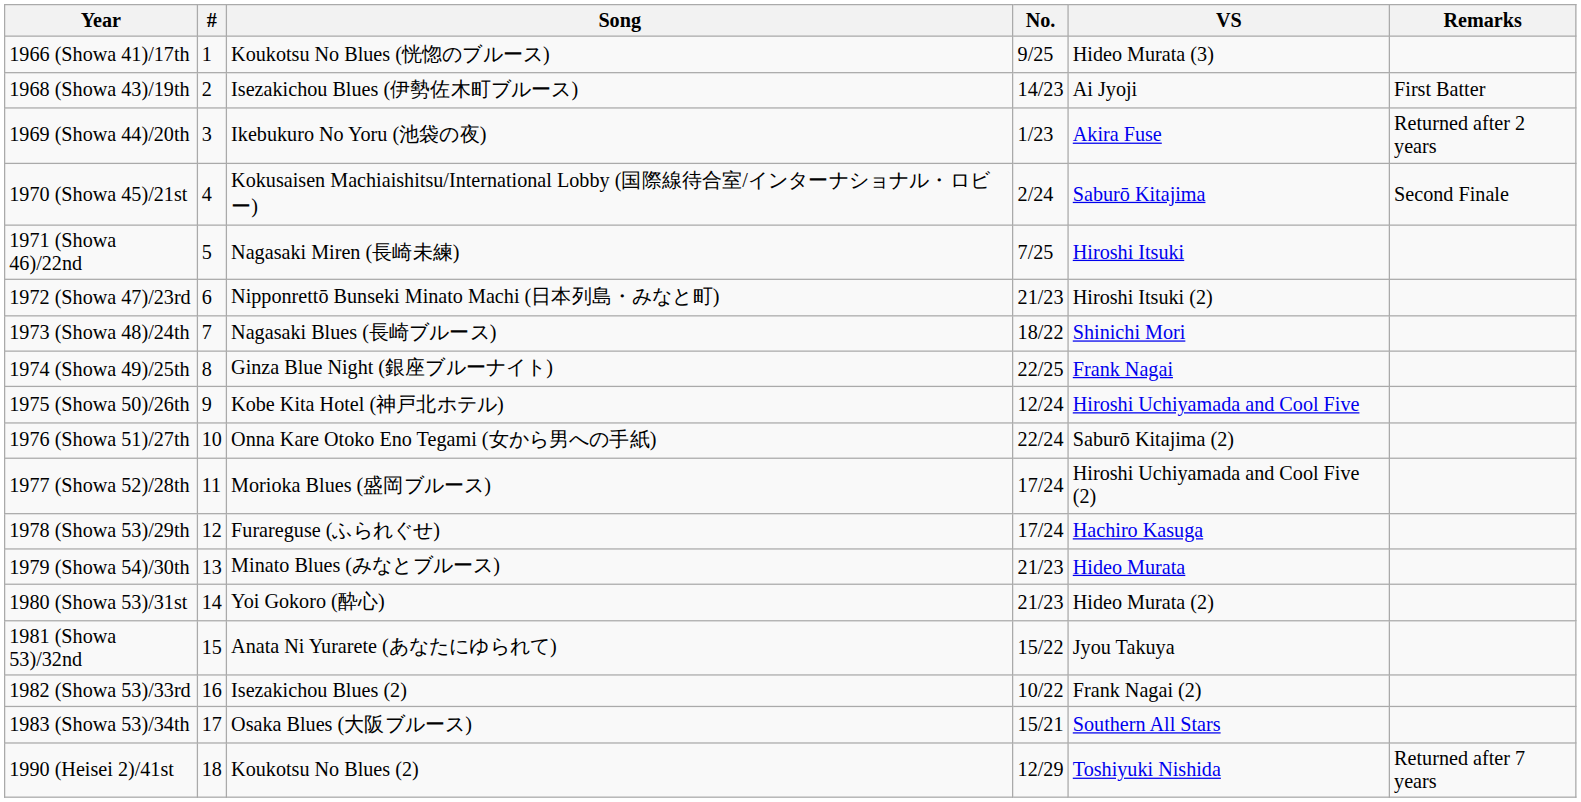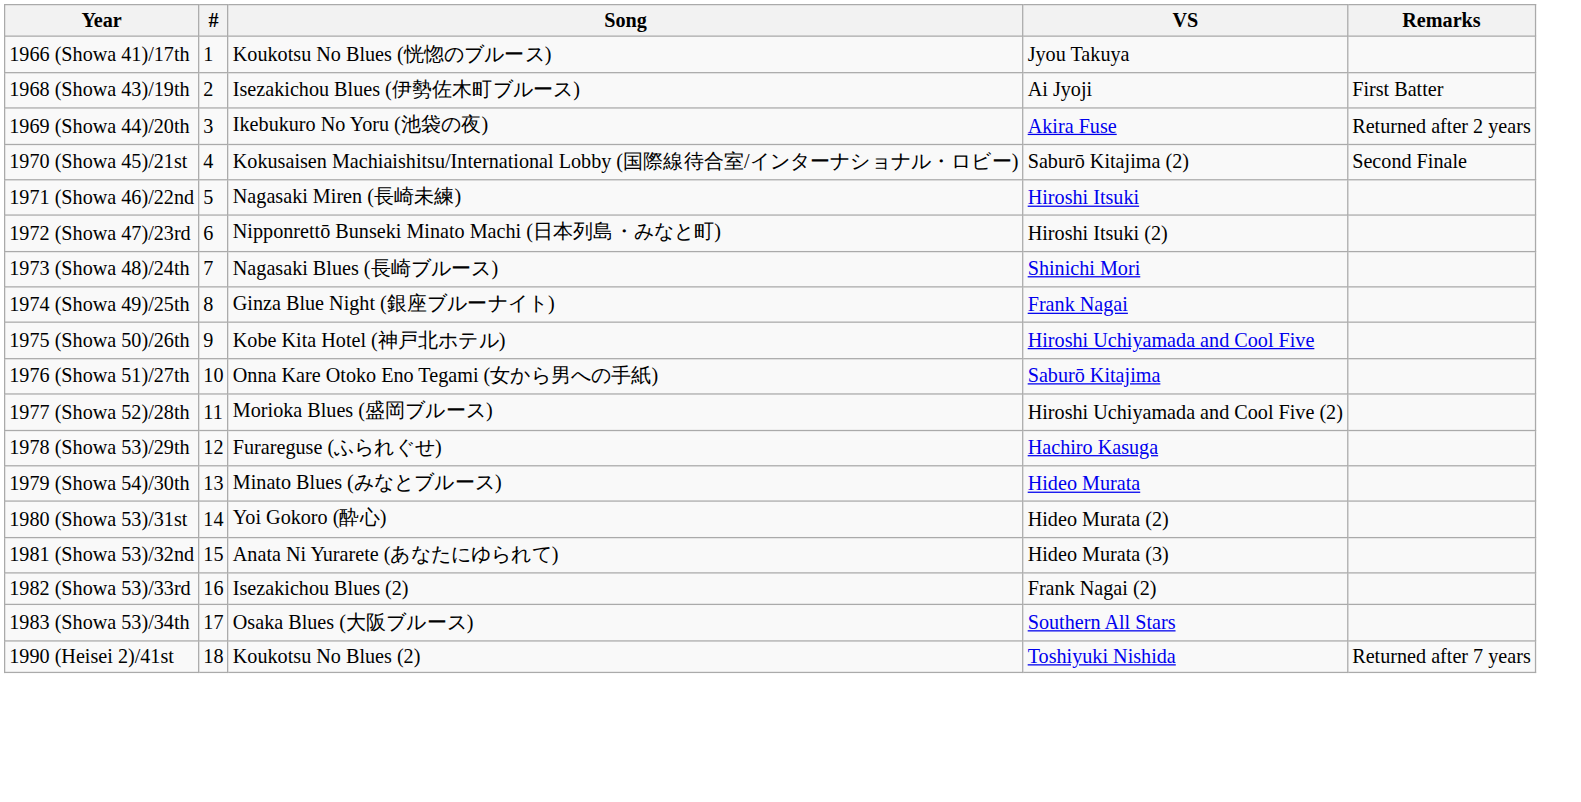 <table class="wikitable">
 <tr>
 <th>Year</th>
 <th>#</th>
 <th>Song</th>
-<th>No.</th>
 <th>VS</th>
 <th>Remarks</th>
 </tr>
 <tr>
 <td>1966 (Showa 41)/17th</td>
 <td>1</td>
 <td>Koukotsu No Blues (恍惚のブルース)</td>
-<td>9/25</td>
-<td>Hideo Murata (3)</td>
+<td>Jyou Takuya</td>
 <td></td>
 </tr>
 <tr>
 <td>1968 (Showa 43)/19th</td>
 <td>2</td>
 <td>Isezakichou Blues (伊勢佐木町ブルース)</td>
-<td>14/23</td>
 <td>Ai Jyoji</td>
 <td>First Batter</td>
 </tr>
 <tr>
 <td>1969 (Showa 44)/20th</td>
 <td>3</td>
 <td>Ikebukuro No Yoru (池袋の夜)</td>
-<td>1/23</td>
 <td><a href='#'>Akira Fuse</a></td>
 <td>Returned after 2 years</td>
 </tr>
 <tr>
 <td>1970 (Showa 45)/21st</td>
 <td>4</td>
 <td>Kokusaisen Machiaishitsu/International Lobby (国際線待合室/インターナショナル・ロビー)</td>
-<td>2/24</td>
-<td><a href='#'>Saburō Kitajima</a></td>
+<td>Saburō Kitajima (2)</td>
 <td>Second Finale</td>
 </tr>
 <tr>
 <td>1971 (Showa 46)/22nd</td>
 <td>5</td>
 <td>Nagasaki Miren (長崎未練)</td>
-<td>7/25</td>
 <td><a href='#'>Hiroshi Itsuki</a></td>
 <td></td>
 </tr>
 <tr>
 <td>1972 (Showa 47)/23rd</td>
 <td>6</td>
 <td>Nipponrettō Bunseki Minato Machi (日本列島・みなと町)</td>
-<td>21/23</td>
 <td>Hiroshi Itsuki (2)</td>
 <td></td>
 </tr>
 <tr>
 <td>1973 (Showa 48)/24th</td>
 <td>7</td>
 <td>Nagasaki Blues (長崎ブルース)</td>
-<td>18/22</td>
 <td><a href='#'>Shinichi Mori</a></td>
 <td></td>
 </tr>
 <tr>
 <td>1974 (Showa 49)/25th</td>
 <td>8</td>
 <td>Ginza Blue Night (銀座ブルーナイト)</td>
-<td>22/25</td>
 <td><a href='#'>Frank Nagai</a></td>
 <td></td>
 </tr>
 <tr>
 <td>1975 (Showa 50)/26th</td>
 <td>9</td>
 <td>Kobe Kita Hotel (神戸北ホテル)</td>
-<td>12/24</td>
 <td><a href='#'>Hiroshi Uchiyamada and Cool Five</a></td>
 <td></td>
 </tr>
 <tr>
 <td>1976 (Showa 51)/27th</td>
 <td>10</td>
 <td>Onna Kare Otoko Eno Tegami (女から男への手紙)</td>
-<td>22/24</td>
-<td>Saburō Kitajima (2)</td>
+<td><a href='#'>Saburō Kitajima</a></td>
 <td></td>
 </tr>
 <tr>
 <td>1977 (Showa 52)/28th</td>
 <td>11</td>
 <td>Morioka Blues (盛岡ブルース)</td>
-<td>17/24</td>
 <td>Hiroshi Uchiyamada and Cool Five (2)</td>
 <td></td>
 </tr>
 <tr>
 <td>1978 (Showa 53)/29th</td>
 <td>12</td>
 <td>Furareguse (ふられぐせ)</td>
-<td>17/24</td>
 <td><a href='#'>Hachiro Kasuga</a></td>
 <td></td>
 </tr>
 <tr>
 <td>1979 (Showa 54)/30th</td>
 <td>13</td>
 <td>Minato Blues (みなとブルース)</td>
-<td>21/23</td>
 <td><a href='#'>Hideo Murata</a></td>
 <td></td>
 </tr>
 <tr>
 <td>1980 (Showa 53)/31st</td>
 <td>14</td>
 <td>Yoi Gokoro (酔心)</td>
-<td>21/23</td>
 <td>Hideo Murata (2)</td>
 <td></td>
 </tr>
 <tr>
 <td>1981 (Showa 53)/32nd</td>
 <td>15</td>
 <td>Anata Ni Yurarete (あなたにゆられて)</td>
-<td>15/22</td>
-<td>Jyou Takuya</td>
+<td>Hideo Murata (3)</td>
 <td></td>
 </tr>
 <tr>
 <td>1982 (Showa 53)/33rd</td>
 <td>16</td>
 <td>Isezakichou Blues (2)</td>
-<td>10/22</td>
 <td>Frank Nagai (2)</td>
 <td></td>
 </tr>
 <tr>
 <td>1983 (Showa 53)/34th</td>
 <td>17</td>
 <td>Osaka Blues (大阪ブルース)</td>
-<td>15/21</td>
 <td><a href='#'>Southern All Stars</a></td>
 <td></td>
 </tr>
 <tr>
 <td>1990 (Heisei 2)/41st</td>
 <td>18</td>
 <td>Koukotsu No Blues (2)</td>
-<td>12/29</td>
 <td><a href='#'>Toshiyuki Nishida</a></td>
 <td>Returned after 7 years</td>
 </tr>
 </table>
